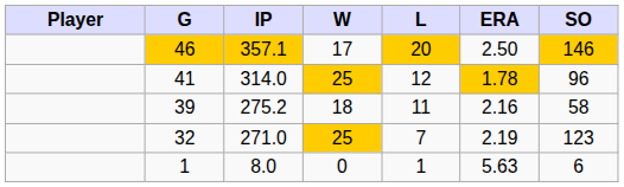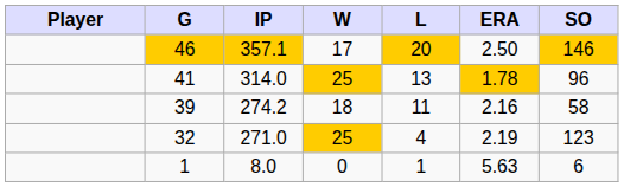 <table class="wikitable sortable">
 <tr>
 <th style="background:#ddf; width:16%;">Player</th>
 <th style="background:#ddf; width:9%;">G</th>
 <th style="background:#ddf; width:9%;">IP</th>
 <th style="background:#ddf; width:9%;">W</th>
 <th style="background:#ddf; width:9%;">L</th>
 <th style="background:#ddf; width:9%;">ERA</th>
 <th style="background:#ddf; width:9%;">SO</th>
 </tr>
 <tr style="text-align:center;">
 <td></td>
 <td bgcolor=#ffcc00>46</td>
 <td bgcolor=#ffcc00>357.1</td>
 <td>17</td>
 <td bgcolor=#ffcc00>20</td>
 <td>2.50</td>
 <td bgcolor=#ffcc00>146</td>
 </tr>
 <tr style="text-align:center;">
 <td></td>
 <td>41</td>
 <td>314.0</td>
 <td bgcolor=#ffcc00>25</td>
-<td>12</td>
+<td>13</td>
 <td bgcolor=#ffcc00>1.78</td>
 <td>96</td>
 </tr>
 <tr style="text-align:center;">
 <td></td>
 <td>39</td>
-<td>275.2</td>
+<td>274.2</td>
 <td>18</td>
 <td>11</td>
 <td>2.16</td>
 <td>58</td>
 </tr>
 <tr style="text-align:center;">
 <td></td>
 <td>32</td>
 <td>271.0</td>
 <td bgcolor=#ffcc00>25</td>
-<td>7</td>
+<td>4</td>
 <td>2.19</td>
 <td>123</td>
 </tr>
 <tr style="text-align:center;">
 <td></td>
 <td>1</td>
 <td>8.0</td>
 <td>0</td>
 <td>1</td>
 <td>5.63</td>
 <td>6</td>
 </tr>
 </table>
